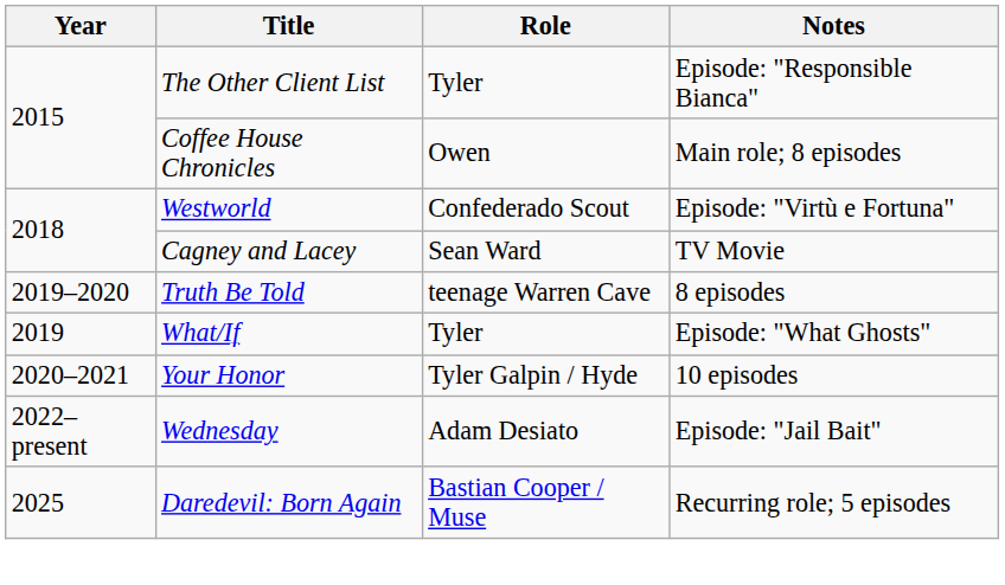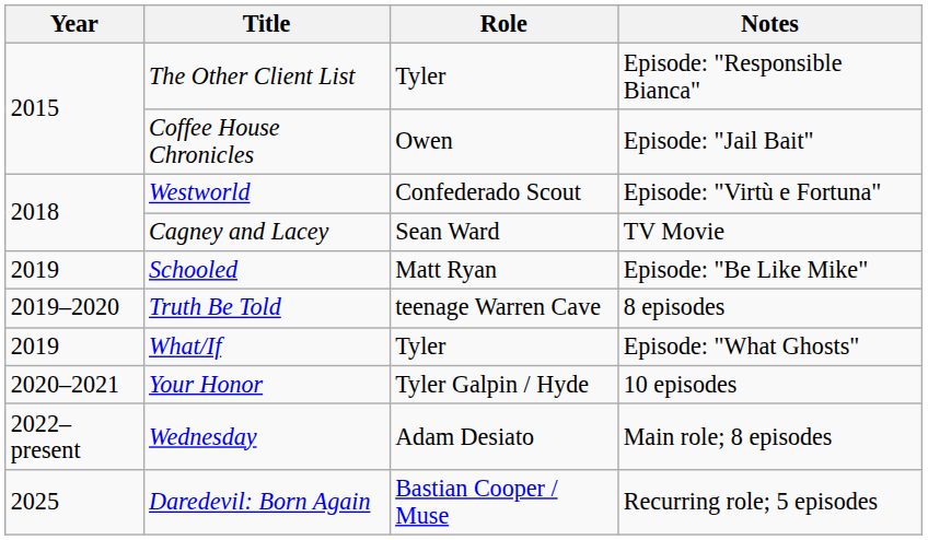 <table class="wikitable">
 <tr>
 <th>Year</th>
 <th>Title</th>
 <th>Role</th>
 <th class="unsortable">Notes</th>
 </tr>
 <tr>
 <td rowspan="2">2015</td>
 <td><em>The Other Client List</em></td>
 <td>Tyler</td>
 <td>Episode: "Responsible Bianca"</td>
 </tr>
 <tr>
 <td><em>Coffee House Chronicles</em></td>
 <td>Owen</td>
-<td>Main role; 8 episodes</td>
+<td>Episode: "Jail Bait"</td>
 </tr>
 <tr>
 <td rowspan="2">2018</td>
 <td><em><a href='#'>Westworld</a></em></td>
 <td>Confederado Scout</td>
 <td>Episode: "Virtù e Fortuna"</td>
 </tr>
 <tr>
 <td><em>Cagney and Lacey</em></td>
 <td>Sean Ward</td>
 <td>TV Movie</td>
+</tr>
+<tr>
+<td>2019</td>
+<td><em><a href='#'>Schooled</a></em></td>
+<td>Matt Ryan</td>
+<td>Episode: "Be Like Mike"</td>
 </tr>
 <tr>
 <td>2019–2020</td>
 <td><em><a href='#'>Truth Be Told</a></em></td>
 <td>teenage Warren Cave</td>
 <td>8 episodes</td>
 </tr>
 <tr>
 <td>2019</td>
 <td><em><a href='#'>What/If</a></em></td>
 <td>Tyler</td>
 <td>Episode: "What Ghosts"</td>
 </tr>
 <tr Tyler>
 <td>2020–2021</td>
 <td><em><a href='#'>Your Honor</a></em></td>
 <td>Tyler Galpin / Hyde</td>
 <td>10 episodes</td>
 </tr>
 <tr>
 <td>2022–present</td>
 <td><em><a href='#'>Wednesday</a></em></td>
 <td>Adam Desiato</td>
-<td>Episode: "Jail Bait"</td>
+<td>Main role; 8 episodes</td>
 </tr>
 <tr>
 <td>2025</td>
 <td><em><a href='#'>Daredevil: Born Again</a></em></td>
 <td><a href='#'>Bastian Cooper / Muse</a></td>
 <td>Recurring role; 5 episodes</td>
 </tr>
 </table>
